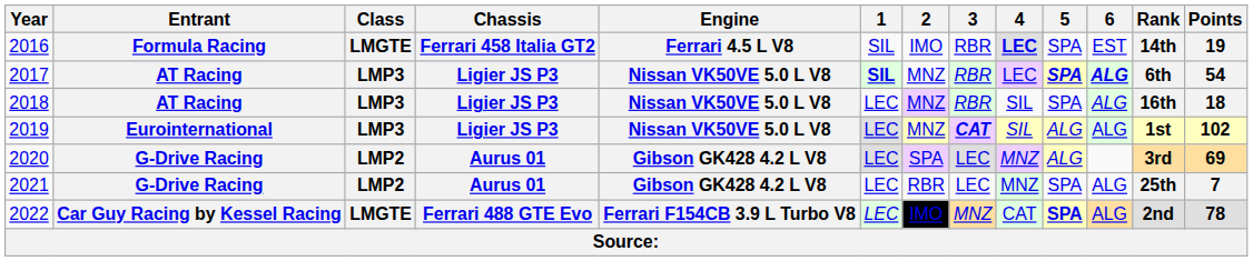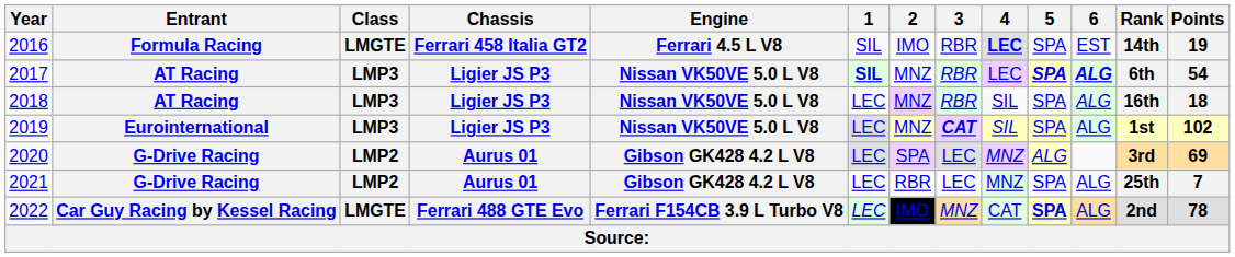 <table class="wikitable" style="text-align:center; font-size:85%">
 <tr>
 <th>Year</th>
 <th>Entrant</th>
 <th>Class</th>
 <th>Chassis</th>
 <th>Engine</th>
 <th>1</th>
 <th>2</th>
 <th>3</th>
 <th>4</th>
 <th>5</th>
 <th>6</th>
 <th>Rank</th>
 <th>Points</th>
 </tr>
 <tr>
 <td><a href='#'>2016</a></td>
 <th><a href='#'>Formula Racing</a></th>
 <th>LMGTE</th>
 <th><a href='#'>Ferrari 458 Italia GT2</a></th>
 <th><a href='#'>Ferrari</a> 4.5 L V8</th>
 <td><a href='#'>SIL</a></td>
 <td><a href='#'>IMO</a></td>
 <td><a href='#'>RBR</a></td>
 <td style="background:#DFDFDF;"><strong><a href='#'>LEC</a><br></strong></td>
 <td><a href='#'>SPA</a></td>
 <td><a href='#'>EST</a></td>
 <th>14th</th>
 <th>19</th>
 </tr>
 <tr>
 <td><a href='#'>2017</a></td>
 <th><a href='#'>AT Racing</a></th>
 <th>LMP3</th>
 <th><a href='#'>Ligier JS P3</a></th>
 <th><a href='#'>Nissan VK50VE</a> 5.0 L V8</th>
 <td style="background:#DFFFDF;"><strong><a href='#'>SIL</a></strong><br></td>
 <td><a href='#'>MNZ</a></td>
 <td style="background:#DFFFDF;"><em><a href='#'>RBR</a></em><br></td>
 <td style="background:#EFCFFF;"><a href='#'>LEC</a><br></td>
 <td style="background:#FFFFBF;"><strong><em><a href='#'>SPA</a></em></strong><br></td>
 <td style="background:#DFFFDF;"><strong><em><a href='#'>ALG</a></em></strong><br></td>
 <th>6th</th>
 <th>54</th>
 </tr>
 <tr>
 <td><a href='#'>2018</a></td>
 <th><a href='#'>AT Racing</a></th>
 <th>LMP3</th>
 <th><a href='#'>Ligier JS P3</a></th>
 <th><a href='#'>Nissan VK50VE</a> 5.0 L V8</th>
 <td><a href='#'>LEC</a></td>
 <td style="background:#EFCFFF;"><a href='#'>MNZ</a><br></td>
 <td style="background:#DFFFDF;"><em><a href='#'>RBR</a></em><br></td>
 <td><a href='#'>SIL</a></td>
 <td><a href='#'>SPA</a></td>
 <td style="background:#DFFFDF;"><em><a href='#'>ALG</a></em><br></td>
 <th>16th</th>
 <th>18</th>
 </tr>
 <tr>
 <td><a href='#'>2019</a></td>
 <th><a href='#'>Eurointernational</a></th>
 <th>LMP3</th>
 <th><a href='#'>Ligier JS P3</a></th>
 <th><a href='#'>Nissan VK50VE</a> 5.0 L V8</th>
 <td style="background:#DFDFDF;"><a href='#'>LEC</a><br></td>
 <td style="background:#FFFFBF;"><a href='#'>MNZ</a><br></td>
 <td style="background:#EFCFFF;"><strong><em><a href='#'>CAT</a></em></strong><br></td>
 <td style="background:#FFFFBF;"><em><a href='#'>SIL</a></em><br></td>
-<td style="background:#FFFFBF;"><em><a href='#'>ALG</a></em><br></td>
+<td style="background:#FFFFBF;"><a href='#'>SPA</a><br></td>
 <td style="background:#DFFFDF;"><a href='#'>ALG</a><br></td>
 <th style="background:#FFFFBF;">1st</th>
 <th style="background:#FFFFBF;">102</th>
 </tr>
 <tr>
 <td><a href='#'>2020</a></td>
 <th><a href='#'>G-Drive Racing</a></th>
 <th>LMP2</th>
 <th><a href='#'>Aurus 01</a></th>
 <th><a href='#'>Gibson</a> GK428 4.2 L V8</th>
 <td style="background:#DFDFDF;"><a href='#'>LEC</a><br></td>
 <td style="background:#EFCFFF;"><a href='#'>SPA</a><br></td>
 <td style="background:#DFDFDF;"><a href='#'>LEC</a><br></td>
 <td style="background:#EFCFFF;"><em><a href='#'>MNZ</a></em><br></td>
 <td style="background:#FFFFBF;"><em><a href='#'>ALG</a></em><br></td>
 <td></td>
 <th style="background:#FFDF9F;">3rd</th>
 <th style="background:#FFDF9F;">69</th>
 </tr>
 <tr>
 <td><a href='#'>2021</a></td>
 <th><a href='#'>G-Drive Racing</a></th>
 <th>LMP2</th>
 <th><a href='#'>Aurus 01</a></th>
 <th><a href='#'>Gibson</a> GK428 4.2 L V8</th>
 <td><a href='#'>LEC</a></td>
 <td><a href='#'>RBR</a></td>
 <td><a href='#'>LEC</a></td>
 <td style="background:#DFFFDF;"><a href='#'>MNZ</a><br></td>
 <td><a href='#'>SPA</a></td>
 <td><a href='#'>ALG</a></td>
 <th>25th</th>
 <th>7</th>
 </tr>
 <tr>
 <td><a href='#'>2022</a></td>
 <th><a href='#'>Car Guy Racing</a> by <a href='#'>Kessel Racing</a></th>
 <th>LMGTE</th>
 <th><a href='#'>Ferrari 488 GTE Evo</a></th>
 <th><a href='#'>Ferrari F154CB</a> 3.9 L Turbo V8</th>
 <td style="background:#DFFFDF;"><em><a href='#'>LEC</a></em><br></td>
 <td style="background:#000000; color:white"><a href='#'><span>IMO</span></a><br></td>
 <td style="background:#FFDF9F;"><em><a href='#'>MNZ</a></em><br></td>
 <td style="background:#DFFFDF;"><a href='#'>CAT</a><br></td>
 <td style="background:#FFFFBF;"><strong><a href='#'>SPA</a></strong><br></td>
 <td style="background:#FFDF9F;"><a href='#'>ALG</a><br></td>
 <th style="background:#DFDFDF;">2nd</th>
 <th style="background:#DFDFDF;">78</th>
 </tr>
 <tr>
 <th colspan="13">Source:</th>
 </tr>
 </table>
